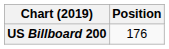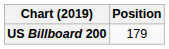 <table class="wikitable plainrowheaders" style="text-align:center">
 <tr>
 <th scope="col">Chart (2019)</th>
 <th scope="col">Position</th>
 </tr>
 <tr>
 <th scope="row">US <em>Billboard</em> 200</th>
-<td>176</td>
+<td>179</td>
 </tr>
 </table>
